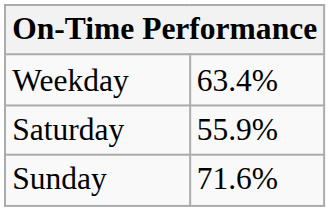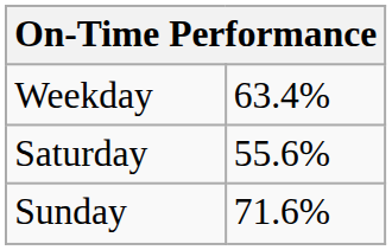 <table class="wikitable">
 <tr>
 <th colspan="2">On-Time Performance</th>
 </tr>
 <tr>
 <td>Weekday</td>
 <td>63.4%</td>
 </tr>
 <tr>
 <td>Saturday</td>
-<td>55.9%</td>
+<td>55.6%</td>
 </tr>
 <tr>
 <td>Sunday</td>
 <td>71.6%</td>
 </tr>
 </table>
